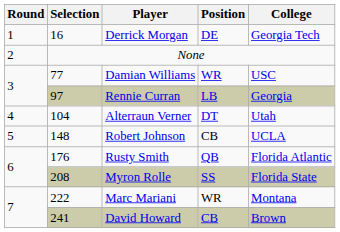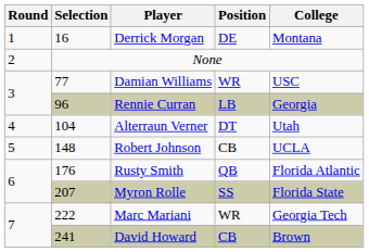 <table class="wikitable">
 <tr>
 <th>Round</th>
 <th>Selection</th>
 <th>Player</th>
 <th>Position</th>
 <th>College</th>
 </tr>
 <tr>
 <td>1</td>
 <td>16</td>
 <td><a href='#'>Derrick Morgan</a></td>
 <td><a href='#'>DE</a></td>
-<td><a href='#'>Georgia Tech</a></td>
+<td><a href='#'>Montana</a></td>
 </tr>
 <tr>
 <td>2</td>
 <td colspan="5" style="text-align:center;"><em>None</em></td>
 </tr>
 <tr>
 <td rowspan="2">3</td>
 <td>77</td>
 <td><a href='#'>Damian Williams</a></td>
 <td><a href='#'>WR</a></td>
 <td><a href='#'>USC</a></td>
 </tr>
 <tr style="background:#cca;"|>
-<td>97</td>
+<td>96</td>
 <td><a href='#'>Rennie Curran</a></td>
 <td><a href='#'>LB</a></td>
 <td><a href='#'>Georgia</a></td>
 </tr>
 <tr>
 <td>4</td>
 <td>104</td>
 <td><a href='#'>Alterraun Verner</a></td>
 <td><a href='#'>DT</a></td>
 <td><a href='#'>Utah</a></td>
 </tr>
 <tr>
 <td>5</td>
 <td>148</td>
 <td><a href='#'>Robert Johnson</a></td>
 <td>CB</td>
 <td><a href='#'>UCLA</a></td>
 </tr>
 <tr>
 <td rowspan="2">6</td>
 <td>176</td>
 <td><a href='#'>Rusty Smith</a></td>
 <td><a href='#'>QB</a></td>
 <td><a href='#'>Florida Atlantic</a></td>
 </tr>
 <tr style="background:#cca;"|>
-<td>208</td>
+<td>207</td>
 <td><a href='#'>Myron Rolle</a></td>
 <td><a href='#'>SS</a></td>
 <td><a href='#'>Florida State</a></td>
 </tr>
 <tr>
 <td rowspan="2">7</td>
 <td>222</td>
 <td><a href='#'>Marc Mariani</a></td>
 <td>WR</td>
-<td><a href='#'>Montana</a></td>
+<td><a href='#'>Georgia Tech</a></td>
 </tr>
 <tr style="background:#cca;"|>
 <td>241</td>
 <td><a href='#'>David Howard</a></td>
 <td><a href='#'>CB</a></td>
 <td><a href='#'>Brown</a></td>
 </tr>
 </table>
